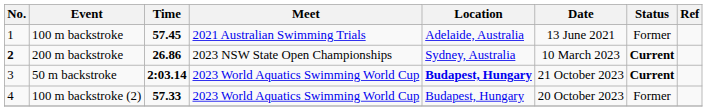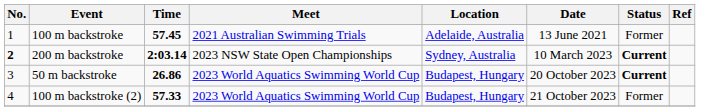 <table class="wikitable sortable">
 <tr>
 <th>No.</th>
 <th>Event</th>
 <th>Time</th>
 <th>Meet</th>
 <th>Location</th>
 <th>Date</th>
 <th>Status</th>
 <th>Ref</th>
 </tr>
 <tr>
 <td>1</td>
 <td>100 m backstroke</td>
 <td align="center"><strong>57.45</strong></td>
 <td><a href='#'>2021 Australian Swimming Trials</a></td>
 <td><a href='#'>Adelaide, Australia</a></td>
 <td align="center">13 June 2021</td>
 <td align="center">Former</td>
 <td align="center"></td>
 </tr>
 <tr>
 <td><strong>2</strong></td>
 <td>200 m backstroke</td>
-<td align="center"><strong>26.86</strong></td>
+<td align="center"><strong>2:03.14</strong></td>
 <td>2023 NSW State Open Championships</td>
 <td><a href='#'>Sydney, Australia</a></td>
 <td align="center">10 March 2023</td>
 <td align="center"><strong>Current</strong></td>
 <td align="center"></td>
 </tr>
 <tr>
 <td>3</td>
 <td>50 m backstroke</td>
-<td align="center"><strong>2:03.14</strong></td>
+<td align="center"><strong>26.86</strong></td>
 <td><a href='#'>2023 World Aquatics Swimming World Cup</a></td>
-<td><strong><a href='#'>Budapest, Hungary</a></strong></td>
-<td align="center">21 October 2023</td>
+<td><a href='#'>Budapest, Hungary</a></td>
+<td align="center">20 October 2023</td>
 <td align="center"><strong>Current</strong></td>
 <td align="center"></td>
 </tr>
 <tr>
 <td>4</td>
 <td>100 m backstroke (2)</td>
 <td align="center"><strong>57.33</strong></td>
 <td><a href='#'>2023 World Aquatics Swimming World Cup</a></td>
 <td><a href='#'>Budapest, Hungary</a></td>
-<td align="center">20 October 2023</td>
+<td align="center">21 October 2023</td>
 <td align="center">Former</td>
 <td align="center"></td>
 </tr>
 <tr>
 </tr>
 </table>
